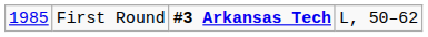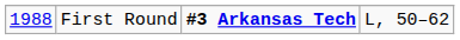 <table class="wikitable" style="text-align:center">
 <tr>
 </tr>
 <tr style="text-align:center;">
-<td><a href='#'>1985</a></td>
+<td><a href='#'>1988</a></td>
 <td>First Round</td>
 <td><strong>#3 <a href='#'>Arkansas Tech</a></strong></td>
 <td>L, 50–62</td>
 </tr>
 </table>
